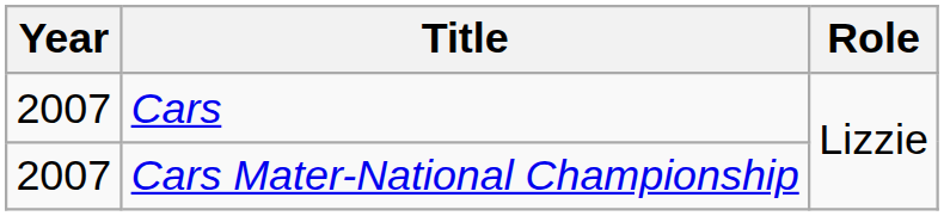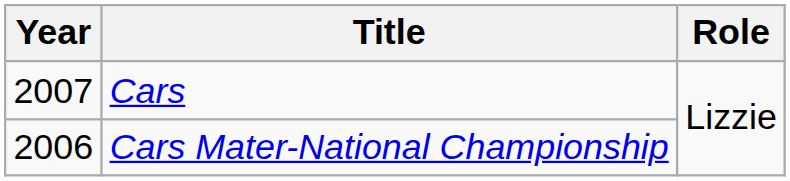 <table class="wikitable sortable plainrowheaders">
 <tr>
 <th scope="col">Year</th>
 <th scope="col">Title</th>
 <th scope="col">Role</th>
 </tr>
 <tr>
 <td>2007</td>
 <td><em><a href='#'>Cars</a></em></td>
 <td rowspan="2">Lizzie</td>
 </tr>
 <tr>
-<td>2007</td>
+<td>2006</td>
 <td><em><a href='#'>Cars Mater-National Championship</a></em></td>
 </tr>
 </table>
